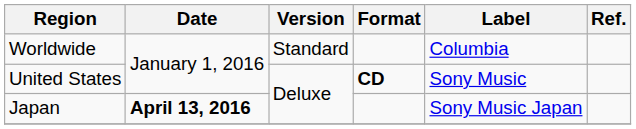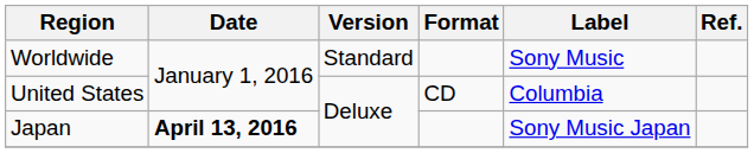 <table class="wikitable sortable plainrowheaders">
 <tr>
 <th scope="col">Region</th>
 <th scope="col">Date</th>
 <th scope="col">Version</th>
 <th scope="col">Format</th>
 <th scope="col">Label</th>
 <th scope="col">Ref.</th>
 </tr>
 <tr>
 <td>Worldwide</td>
 <td rowspan="2">January 1, 2016</td>
 <td>Standard</td>
 <td></td>
-<td><a href='#'>Columbia</a></td>
+<td><a href='#'>Sony Music</a></td>
 <td></td>
 </tr>
 <tr>
 <td>United States</td>
 <td rowspan="2">Deluxe</td>
-<td><strong>CD</strong></td>
-<td><a href='#'>Sony Music</a></td>
+<td>CD</td>
+<td><a href='#'>Columbia</a></td>
 <td></td>
 </tr>
 <tr>
 <td>Japan</td>
 <td><strong>April 13, 2016</strong></td>
 <td></td>
 <td><a href='#'>Sony Music Japan</a></td>
 <td></td>
 </tr>
 <tr>
 </tr>
 </table>
